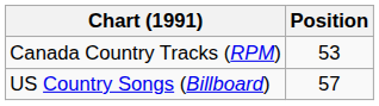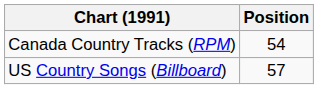 <table class="wikitable sortable">
 <tr>
 <th scope="col">Chart (1991)</th>
 <th scope="col">Position</th>
 </tr>
 <tr>
 <td>Canada Country Tracks (<em><a href='#'>RPM</a></em>)</td>
-<td align="center">53</td>
+<td align="center">54</td>
 </tr>
 <tr>
 <td>US <a href='#'>Country Songs</a> (<em><a href='#'>Billboard</a></em>)</td>
 <td align="center">57</td>
 </tr>
 </table>
